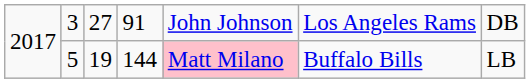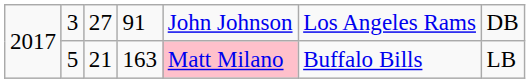 <table class="wikitable sortable">
 <tr>
 <td rowspan="2">2017</td>
 <td>3</td>
 <td>27</td>
 <td>91</td>
 <td><a href='#'>John Johnson</a></td>
 <td><a href='#'>Los Angeles Rams</a></td>
 <td>DB</td>
 </tr>
 <tr>
 <td>5</td>
-<td>19</td>
-<td>144</td>
+<td>21</td>
+<td>163</td>
 <td style="background: pink;"><a href='#'>Matt Milano</a></td>
 <td><a href='#'>Buffalo Bills</a></td>
 <td>LB</td>
 </tr>
 </table>
